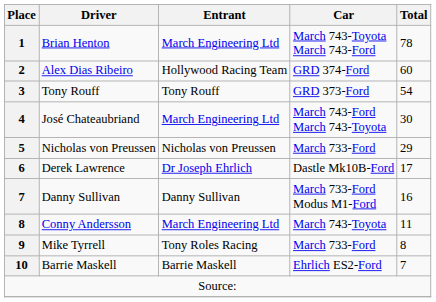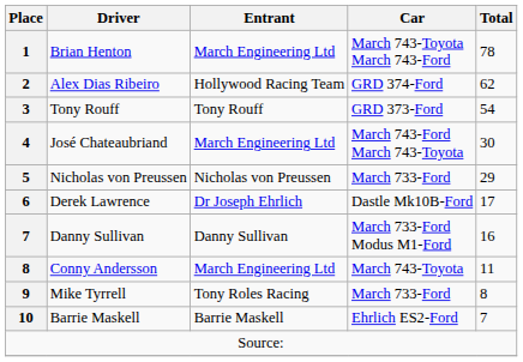 <table class="wikitable" style="font-size: 90%;">
 <tr>
 <th>Place</th>
 <th>Driver</th>
 <th>Entrant</th>
 <th>Car</th>
 <th>Total</th>
 </tr>
 <tr>
 <th>1</th>
 <td> <a href='#'>Brian Henton</a></td>
 <td><a href='#'>March Engineering Ltd</a></td>
 <td><a href='#'>March</a> 743-<a href='#'>Toyota</a><br><a href='#'>March</a> 743-<a href='#'>Ford</a></td>
 <td>78</td>
 </tr>
 <tr>
 <th>2</th>
 <td> <a href='#'>Alex Dias Ribeiro</a></td>
 <td>Hollywood Racing Team</td>
 <td><a href='#'>GRD</a> 374-<a href='#'>Ford</a></td>
-<td>60</td>
+<td>62</td>
 </tr>
 <tr>
 <th>3</th>
 <td> Tony Rouff</td>
 <td>Tony Rouff</td>
 <td><a href='#'>GRD</a> 373-<a href='#'>Ford</a></td>
 <td>54</td>
 </tr>
 <tr>
 <th>4</th>
 <td> José Chateaubriand</td>
 <td><a href='#'>March Engineering Ltd</a></td>
 <td><a href='#'>March</a> 743-<a href='#'>Ford</a><br><a href='#'>March</a> 743-<a href='#'>Toyota</a></td>
 <td>30</td>
 </tr>
 <tr>
 <th>5</th>
 <td> Nicholas von Preussen</td>
 <td>Nicholas von Preussen</td>
 <td><a href='#'>March</a> 733-<a href='#'>Ford</a></td>
 <td>29</td>
 </tr>
 <tr>
 <th>6</th>
 <td> Derek Lawrence</td>
 <td><a href='#'>Dr Joseph Ehrlich</a></td>
 <td>Dastle Mk10B-<a href='#'>Ford</a></td>
 <td>17</td>
 </tr>
 <tr>
 <th>7</th>
 <td> Danny Sullivan</td>
 <td>Danny Sullivan</td>
 <td><a href='#'>March</a> 733-<a href='#'>Ford</a><br>Modus M1-<a href='#'>Ford</a></td>
 <td>16</td>
 </tr>
 <tr>
 <th>8</th>
 <td> 	<a href='#'>Conny Andersson</a></td>
 <td><a href='#'>March Engineering Ltd</a></td>
 <td><a href='#'>March</a> 743-<a href='#'>Toyota</a></td>
 <td>11</td>
 </tr>
 <tr>
 <th>9</th>
 <td> 	Mike Tyrrell</td>
 <td>Tony Roles Racing</td>
 <td><a href='#'>March</a> 733-<a href='#'>Ford</a></td>
 <td>8</td>
 </tr>
 <tr>
 <th>10</th>
 <td> 	Barrie Maskell</td>
 <td>Barrie Maskell</td>
 <td><a href='#'>Ehrlich</a> ES2-<a href='#'>Ford</a></td>
 <td>7</td>
 </tr>
 <tr>
 <td colspan=5 align=center>Source:</td>
 </tr>
 <tr>
 </tr>
 </table>
